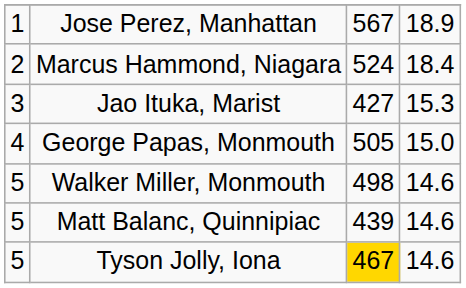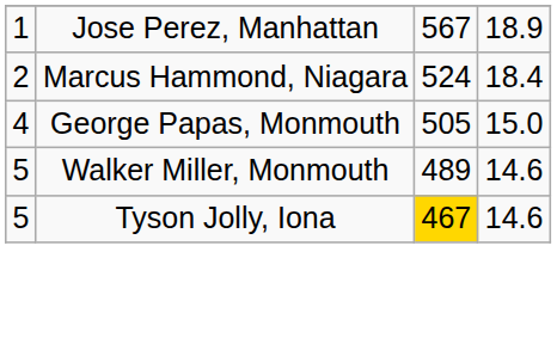 <table class="wikitable sortable" style="text-align:center">
 <tr>
 </tr>
 <tr>
 <td>1</td>
 <td>Jose Perez, Manhattan</td>
 <td>567</td>
 <td>18.9</td>
 </tr>
 <tr>
 <td>2</td>
 <td>Marcus Hammond, Niagara</td>
 <td>524</td>
 <td>18.4</td>
 </tr>
 <tr>
-<td>3</td>
-<td>Jao Ituka, Marist</td>
-<td>427</td>
-<td>15.3</td>
-</tr>
-<tr>
 <td>4</td>
 <td>George Papas, Monmouth</td>
 <td>505</td>
 <td>15.0</td>
 </tr>
 <tr>
 <td>5</td>
 <td>Walker Miller, Monmouth</td>
-<td>498</td>
-<td>14.6</td>
-</tr>
-<tr>
-<td>5</td>
-<td>Matt Balanc, Quinnipiac</td>
-<td>439</td>
+<td>489</td>
 <td>14.6</td>
 </tr>
 <tr>
 <td>5</td>
 <td>Tyson Jolly, Iona</td>
 <td style="background: gold;">467</td>
 <td>14.6</td>
 </tr>
 </table>
